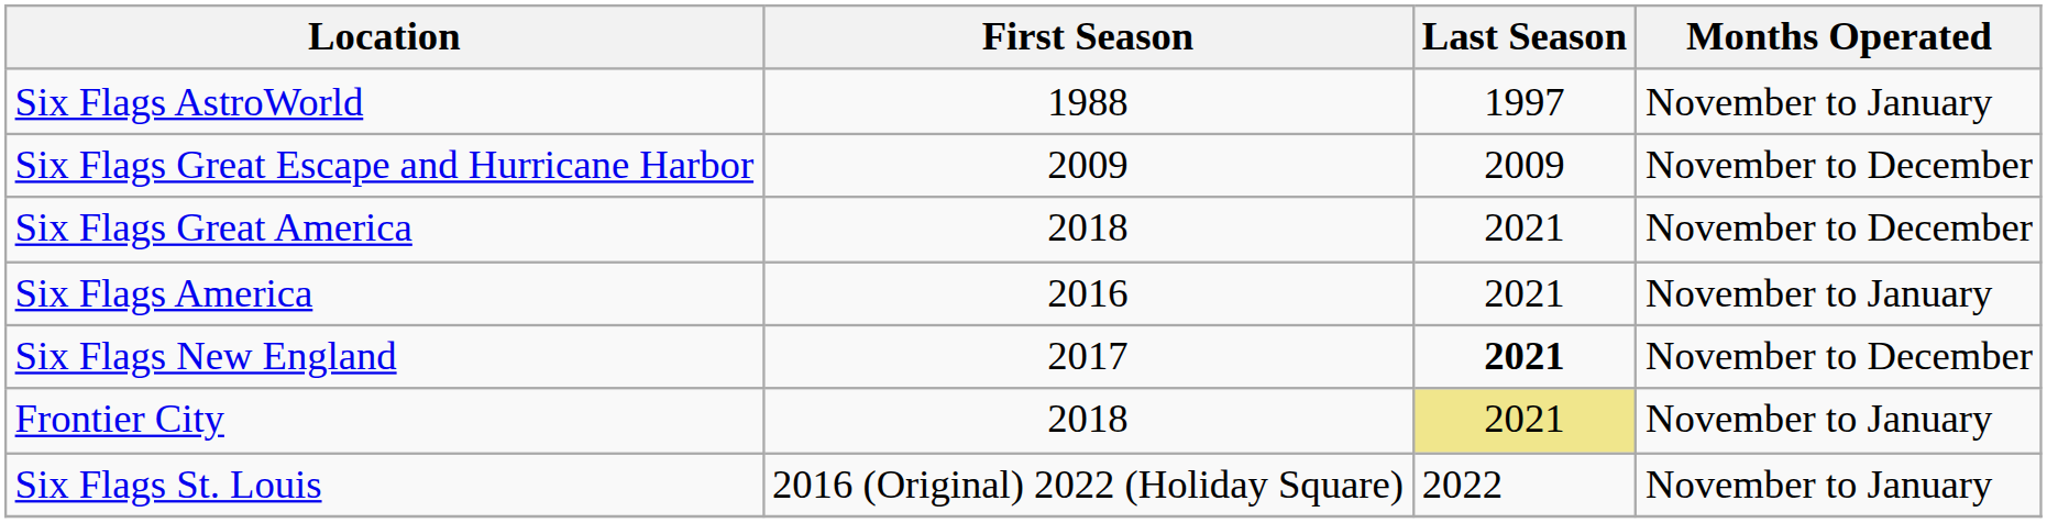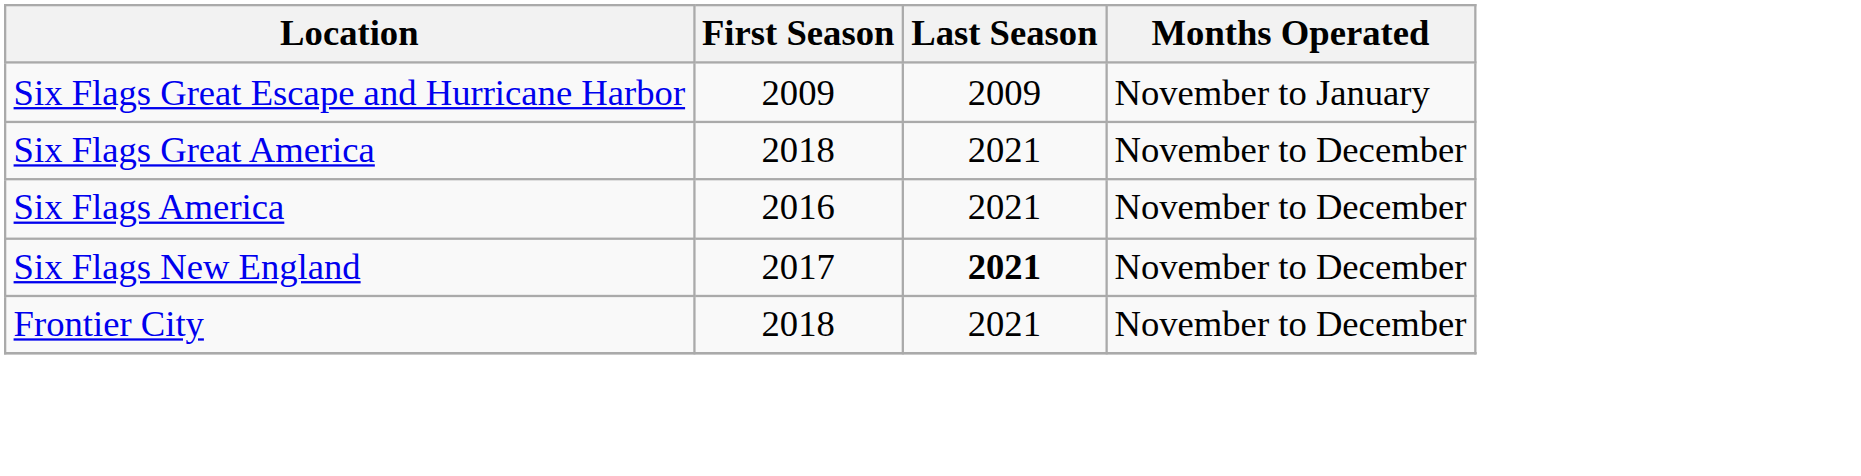 <table class="wikitable sortable">
 <tr>
 <th>Location</th>
 <th>First Season</th>
 <th>Last Season</th>
 <th>Months Operated</th>
 </tr>
 <tr>
-<td><a href='#'>Six Flags AstroWorld</a></td>
-<td align=center>1988</td>
-<td align=center>1997</td>
-<td>November to January</td>
-</tr>
-<tr>
 <td><a href='#'>Six Flags Great Escape and Hurricane Harbor</a></td>
 <td align=center>2009</td>
 <td align=center>2009</td>
-<td>November to December</td>
+<td>November to January</td>
 </tr>
 <tr>
 <td><a href='#'>Six Flags Great America</a></td>
 <td align="center">2018</td>
 <td align="center">2021</td>
 <td>November to December</td>
 </tr>
 <tr>
 <td><a href='#'>Six Flags America</a></td>
 <td align=center>2016</td>
 <td align=center>2021</td>
-<td>November to January</td>
+<td>November to December</td>
 </tr>
 <tr>
 <td><a href='#'>Six Flags New England</a></td>
 <td align=center>2017</td>
 <td align=center><strong>2021</strong></td>
 <td>November to December</td>
 </tr>
 <tr>
 <td><a href='#'>Frontier City</a></td>
 <td align=center>2018</td>
-<td align=center style="background: khaki;">2021</td>
-<td>November to January</td>
-</tr>
-<tr>
-<td><a href='#'>Six Flags St. Louis</a></td>
-<td align=center>2016 (Original) 2022 (Holiday Square)</td>
-<td>2022</td>
-<td>November to January</td>
+<td align=center>2021</td>
+<td>November to December</td>
 </tr>
 <tr>
 </tr>
 </table>
